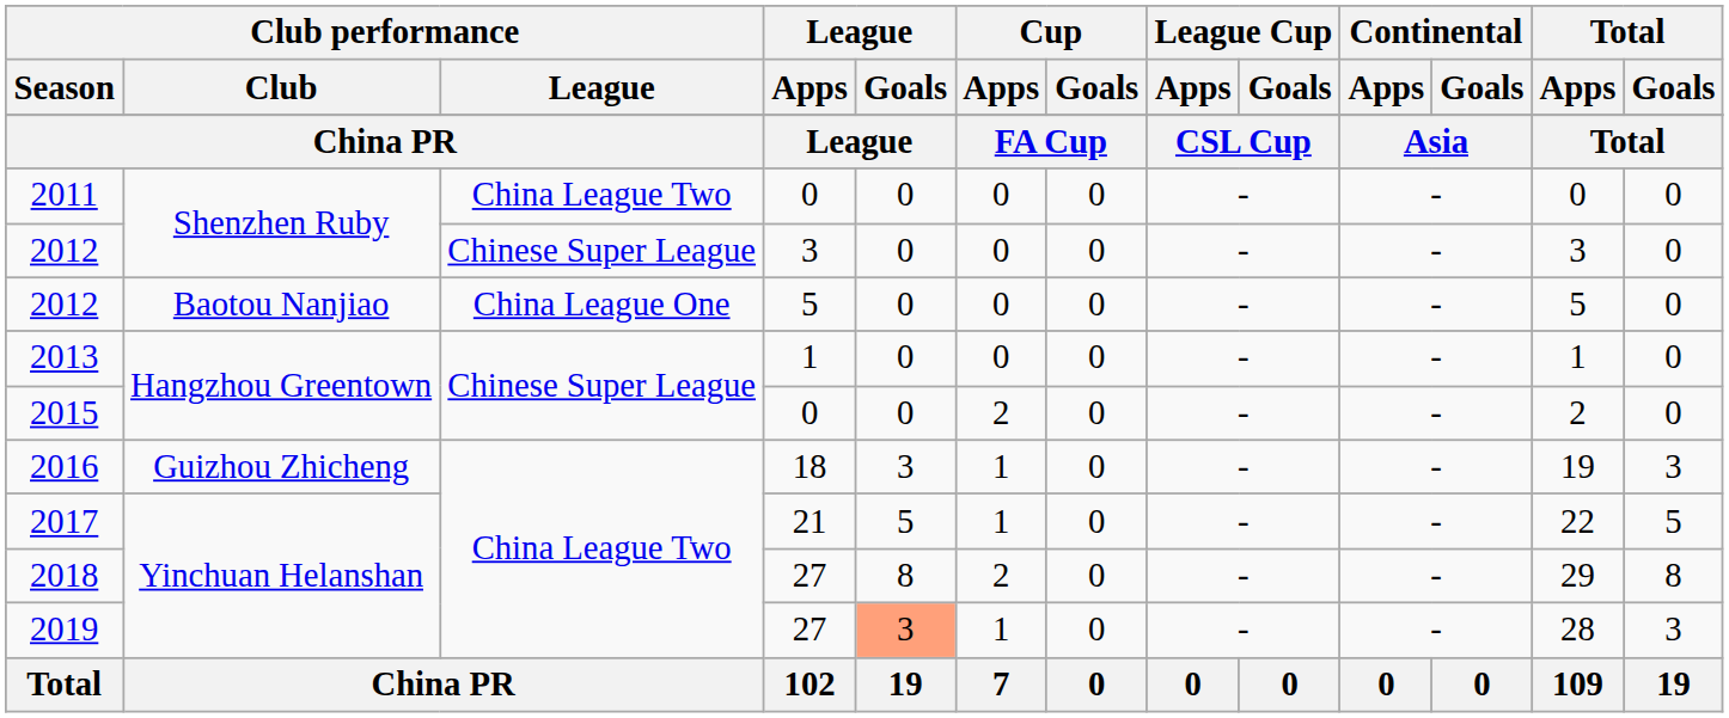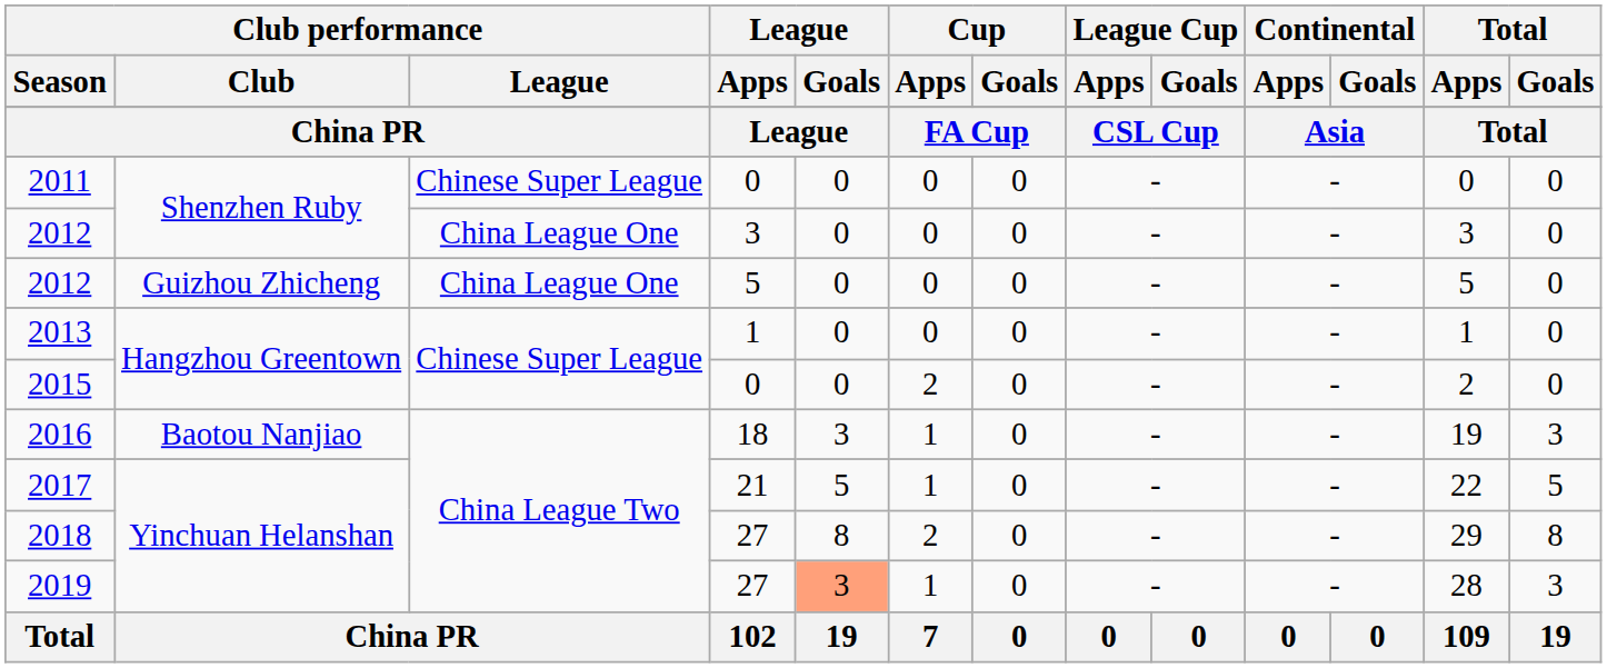 <table class="wikitable" style="text-align:center">
 <tr>
 <th colspan=3>Club performance</th>
 <th colspan=2>League</th>
 <th colspan=2>Cup</th>
 <th colspan=2>League Cup</th>
 <th colspan=2>Continental</th>
 <th colspan=2>Total</th>
 </tr>
 <tr>
 <th>Season</th>
 <th>Club</th>
 <th>League</th>
 <th>Apps</th>
 <th>Goals</th>
 <th>Apps</th>
 <th>Goals</th>
 <th>Apps</th>
 <th>Goals</th>
 <th>Apps</th>
 <th>Goals</th>
 <th>Apps</th>
 <th>Goals</th>
 </tr>
 <tr>
 </tr>
 <tr>
 <th colspan=3>China PR</th>
 <th colspan=2>League</th>
 <th colspan=2><a href='#'>FA Cup</a></th>
 <th colspan=2><a href='#'>CSL Cup</a></th>
 <th colspan=2><a href='#'>Asia</a></th>
 <th colspan=2>Total</th>
 </tr>
 <tr>
 <td><a href='#'>2011</a></td>
 <td rowspan="2"><a href='#'>Shenzhen Ruby</a></td>
-<td><a href='#'>China League Two</a></td>
+<td><a href='#'>Chinese Super League</a></td>
 <td>0</td>
 <td>0</td>
 <td>0</td>
 <td>0</td>
 <td colspan="2">-</td>
 <td colspan="2">-</td>
 <td>0</td>
 <td>0</td>
 </tr>
 <tr>
 <td><a href='#'>2012</a></td>
-<td><a href='#'>Chinese Super League</a></td>
+<td><a href='#'>China League One</a></td>
 <td>3</td>
 <td>0</td>
 <td>0</td>
 <td>0</td>
 <td colspan="2">-</td>
 <td colspan="2">-</td>
 <td>3</td>
 <td>0</td>
 </tr>
 <tr>
 <td><a href='#'>2012</a></td>
-<td><a href='#'>Baotou Nanjiao</a></td>
+<td><a href='#'>Guizhou Zhicheng</a></td>
 <td><a href='#'>China League One</a></td>
 <td>5</td>
 <td>0</td>
 <td>0</td>
 <td>0</td>
 <td colspan="2">-</td>
 <td colspan="2">-</td>
 <td>5</td>
 <td>0</td>
 </tr>
 <tr>
 <td><a href='#'>2013</a></td>
 <td rowspan="2"><a href='#'>Hangzhou Greentown</a></td>
 <td rowspan="2"><a href='#'>Chinese Super League</a></td>
 <td>1</td>
 <td>0</td>
 <td>0</td>
 <td>0</td>
 <td colspan="2">-</td>
 <td colspan="2">-</td>
 <td>1</td>
 <td>0</td>
 </tr>
 <tr>
 <td><a href='#'>2015</a></td>
 <td>0</td>
 <td>0</td>
 <td>2</td>
 <td>0</td>
 <td colspan="2">-</td>
 <td colspan="2">-</td>
 <td>2</td>
 <td>0</td>
 </tr>
 <tr>
 <td><a href='#'>2016</a></td>
-<td><a href='#'>Guizhou Zhicheng</a></td>
+<td><a href='#'>Baotou Nanjiao</a></td>
 <td rowspan="4"><a href='#'>China League Two</a></td>
 <td>18</td>
 <td>3</td>
 <td>1</td>
 <td>0</td>
 <td colspan="2">-</td>
 <td colspan="2">-</td>
 <td>19</td>
 <td>3</td>
 </tr>
 <tr>
 <td><a href='#'>2017</a></td>
 <td rowspan="3"><a href='#'>Yinchuan Helanshan</a></td>
 <td>21</td>
 <td>5</td>
 <td>1</td>
 <td>0</td>
 <td colspan="2">-</td>
 <td colspan="2">-</td>
 <td>22</td>
 <td>5</td>
 </tr>
 <tr>
 <td><a href='#'>2018</a></td>
 <td>27</td>
 <td>8</td>
 <td>2</td>
 <td>0</td>
 <td colspan="2">-</td>
 <td colspan="2">-</td>
 <td>29</td>
 <td>8</td>
 </tr>
 <tr>
 <td><a href='#'>2019</a></td>
 <td>27</td>
 <td style="background: lightsalmon;">3</td>
 <td>1</td>
 <td>0</td>
 <td colspan="2">-</td>
 <td colspan="2">-</td>
 <td>28</td>
 <td>3</td>
 </tr>
 <tr>
 <th rowspan=3>Total</th>
 <th colspan=2>China PR</th>
 <th>102</th>
 <th>19</th>
 <th>7</th>
 <th>0</th>
 <th>0</th>
 <th>0</th>
 <th>0</th>
 <th>0</th>
 <th>109</th>
 <th>19</th>
 </tr>
 </table>
